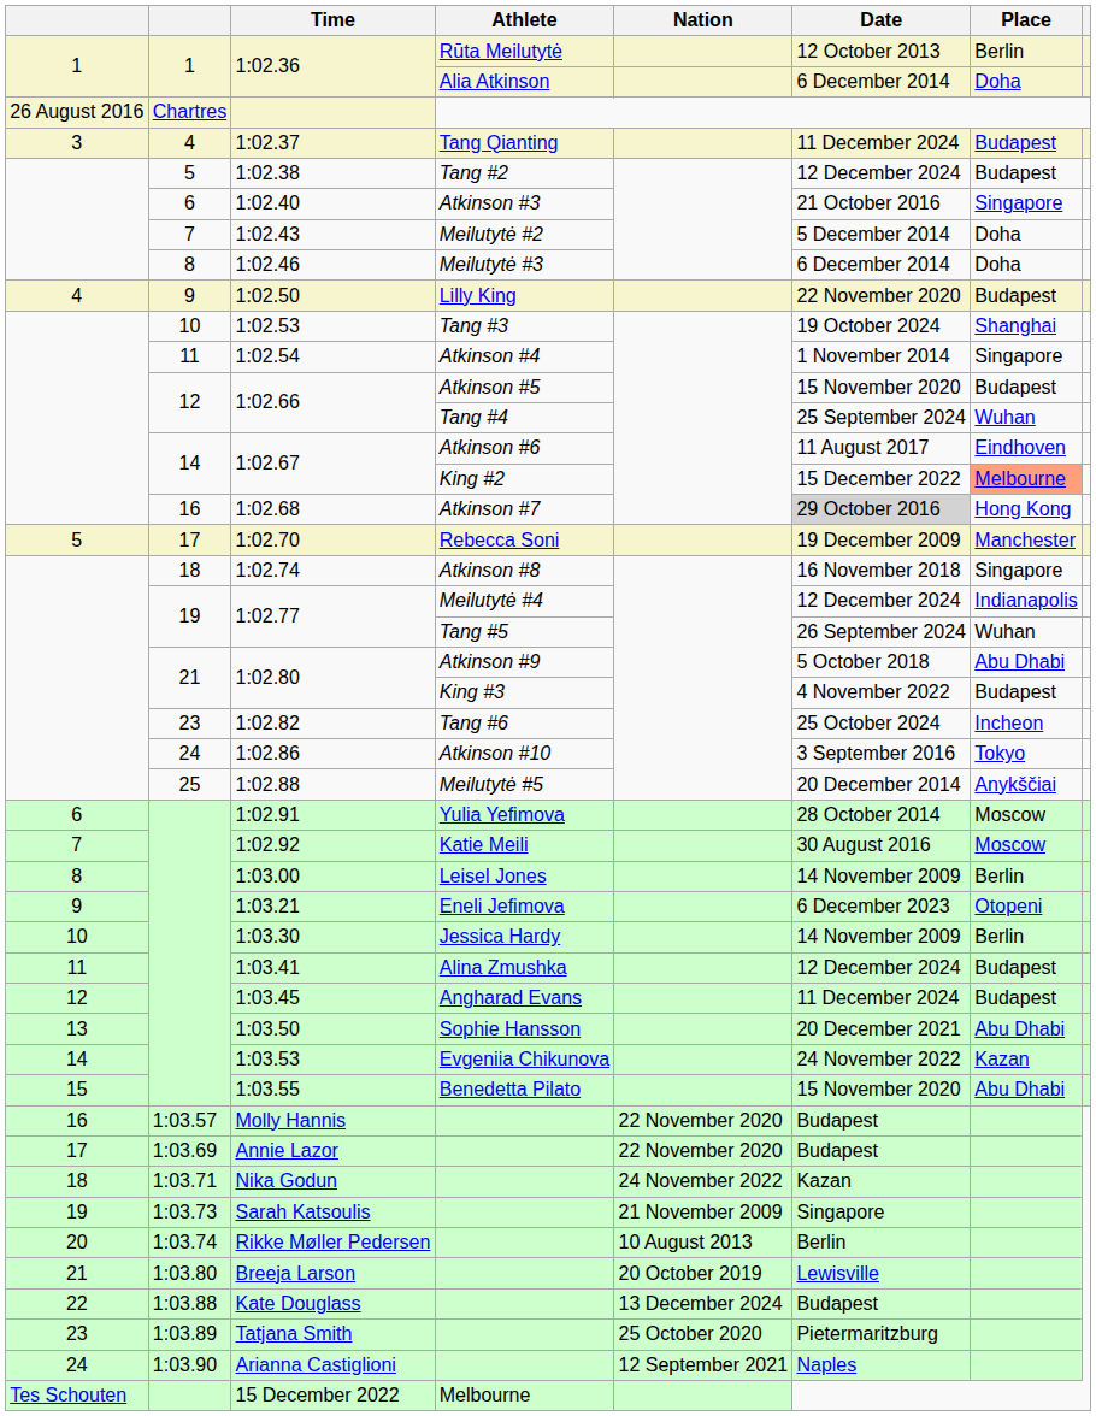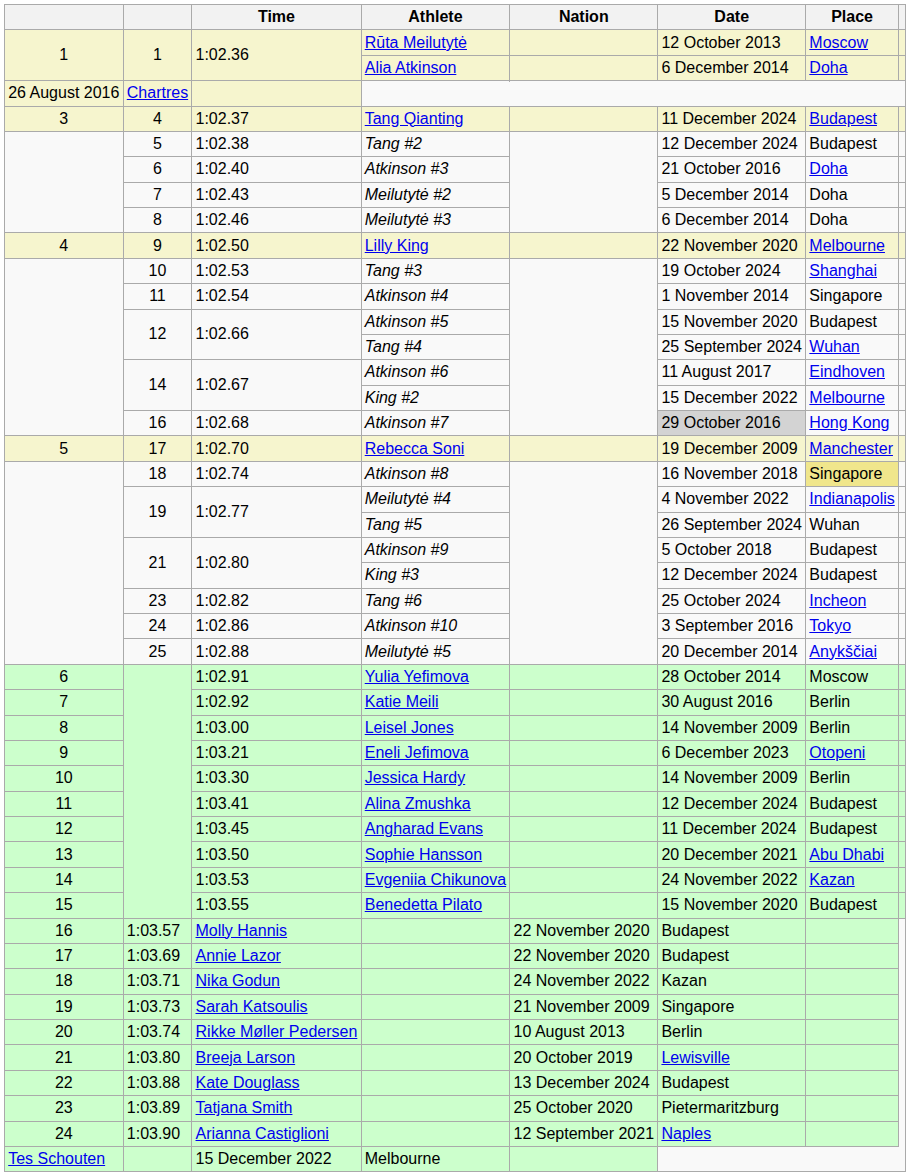 <table class="wikitable sortable">
 <tr>
 <th></th>
 <th></th>
 <th>Time</th>
 <th>Athlete</th>
 <th>Nation</th>
 <th>Date</th>
 <th>Place</th>
 <th class="unsortable"></th>
 </tr>
 <tr bgcolor=f6F5CE>
 <td rowspan="3" align=center>1</td>
 <td rowspan="3" align=center>1</td>
 <td rowspan="3">1:02.36</td>
 <td><a href='#'>Rūta Meilutytė</a></td>
 <td></td>
 <td>12 October 2013</td>
-<td>Berlin</td>
+<td><a href='#'>Moscow</a></td>
 <td></td>
 </tr>
 <tr>
 </tr>
 <tr bgcolor=f6F5CE>
 <td rowspan="2"><a href='#'>Alia Atkinson</a></td>
 <td rowspan="2"></td>
 <td>6 December 2014</td>
 <td><a href='#'>Doha</a></td>
 <td></td>
 </tr>
 <tr>
 </tr>
 <tr bgcolor=f6F5CE>
 <td>26 August 2016</td>
 <td><a href='#'>Chartres</a></td>
 <td></td>
 </tr>
 <tr>
 </tr>
 <tr bgcolor=f6F5CE>
 <td align=center>3</td>
 <td align=center>4</td>
 <td>1:02.37</td>
 <td><a href='#'>Tang Qianting</a></td>
 <td></td>
 <td>11 December 2024</td>
 <td><a href='#'>Budapest</a></td>
 <td></td>
 </tr>
 <tr>
 <td rowspan="4"></td>
 <td align=center>5</td>
 <td>1:02.38</td>
 <td><em>Tang #2</em></td>
 <td rowspan="4"></td>
 <td>12 December 2024</td>
 <td>Budapest</td>
 <td></td>
 </tr>
 <tr>
 <td align=center>6</td>
 <td>1:02.40</td>
 <td><em>Atkinson #3</em></td>
 <td>21 October 2016</td>
-<td><a href='#'>Singapore</a></td>
+<td><a href='#'>Doha</a></td>
 <td></td>
 </tr>
 <tr>
 <td align=center>7</td>
 <td>1:02.43</td>
 <td><em>Meilutytė #2</em></td>
 <td>5 December 2014</td>
 <td>Doha</td>
 <td></td>
 </tr>
 <tr>
 <td align=center>8</td>
 <td>1:02.46</td>
 <td><em>Meilutytė #3</em></td>
 <td>6 December 2014</td>
 <td>Doha</td>
 <td></td>
 </tr>
 <tr>
 </tr>
 <tr bgcolor=f6F5CE>
 <td align=center>4</td>
 <td align=center>9</td>
 <td>1:02.50</td>
 <td><a href='#'>Lilly King</a></td>
 <td></td>
 <td>22 November 2020</td>
-<td>Budapest</td>
+<td><a href='#'>Melbourne</a></td>
 <td></td>
 </tr>
 <tr>
 <td rowspan="7"></td>
 <td align=center>10</td>
 <td>1:02.53</td>
 <td><em>Tang #3</em></td>
 <td rowspan="7"></td>
 <td>19 October 2024</td>
 <td><a href='#'>Shanghai</a></td>
 <td></td>
 </tr>
 <tr>
 <td align=center>11</td>
 <td>1:02.54</td>
 <td><em>Atkinson #4</em></td>
 <td>1 November 2014</td>
 <td>Singapore</td>
 <td></td>
 </tr>
 <tr>
 <td rowspan="2" align=center>12</td>
 <td rowspan="2">1:02.66</td>
 <td><em>Atkinson #5</em></td>
 <td>15 November 2020</td>
 <td>Budapest</td>
 <td></td>
 </tr>
 <tr>
 <td><em>Tang #4</em></td>
 <td>25 September 2024</td>
 <td><a href='#'>Wuhan</a></td>
 <td></td>
 </tr>
 <tr>
 <td rowspan="2" align=center>14</td>
 <td rowspan="2">1:02.67</td>
 <td><em>Atkinson #6</em></td>
 <td>11 August 2017</td>
 <td><a href='#'>Eindhoven</a></td>
 <td></td>
 </tr>
 <tr>
 <td><em>King #2</em></td>
 <td>15 December 2022</td>
-<td style="background: lightsalmon;"><a href='#'>Melbourne</a></td>
+<td><a href='#'>Melbourne</a></td>
 <td></td>
 </tr>
 <tr>
 <td align=center>16</td>
 <td>1:02.68</td>
 <td><em>Atkinson #7</em></td>
 <td style="background: lightgrey;">29 October 2016</td>
 <td><a href='#'>Hong Kong</a></td>
 <td></td>
 </tr>
 <tr>
 </tr>
 <tr bgcolor=f6F5CE>
 <td align=center>5</td>
 <td align=center>17</td>
 <td>1:02.70</td>
 <td><a href='#'>Rebecca Soni</a></td>
 <td></td>
 <td>19 December 2009</td>
 <td><a href='#'>Manchester</a></td>
 <td></td>
 </tr>
 <tr>
 <td rowspan="8"></td>
 <td align=center>18</td>
 <td>1:02.74</td>
 <td><em>Atkinson #8</em></td>
 <td rowspan="8"></td>
 <td>16 November 2018</td>
-<td>Singapore</td>
+<td style="background: khaki;">Singapore</td>
 <td></td>
 </tr>
 <tr>
 <td rowspan="2" align=center>19</td>
 <td rowspan="2">1:02.77</td>
 <td><em>Meilutytė #4</em></td>
-<td>12 December 2024</td>
+<td>4 November 2022</td>
 <td><a href='#'>Indianapolis</a></td>
 <td></td>
 </tr>
 <tr>
 <td><em>Tang #5</em></td>
 <td>26 September 2024</td>
 <td>Wuhan</td>
 <td></td>
 </tr>
 <tr>
 <td rowspan="2" align=center>21</td>
 <td rowspan="2">1:02.80</td>
 <td><em>Atkinson #9</em></td>
 <td>5 October 2018</td>
-<td><a href='#'>Abu Dhabi</a></td>
+<td>Budapest</td>
 <td></td>
 </tr>
 <tr>
 <td><em>King #3</em></td>
-<td>4 November 2022</td>
+<td>12 December 2024</td>
 <td>Budapest</td>
 <td></td>
 </tr>
 <tr>
 <td align=center>23</td>
 <td>1:02.82</td>
 <td><em>Tang #6</em></td>
 <td>25 October 2024</td>
 <td><a href='#'>Incheon</a></td>
 <td></td>
 </tr>
 <tr>
 <td align=center>24</td>
 <td>1:02.86</td>
 <td><em>Atkinson #10</em></td>
 <td>3 September 2016</td>
 <td><a href='#'>Tokyo</a></td>
 <td></td>
 </tr>
 <tr>
 <td align=center>25</td>
 <td>1:02.88</td>
 <td><em>Meilutytė #5</em></td>
 <td>20 December 2014</td>
 <td><a href='#'>Anykščiai</a></td>
 <td></td>
 </tr>
 <tr>
 </tr>
 <tr bgcolor=CCFFCC>
 <td align=center>6</td>
 <td rowspan="20"></td>
 <td>1:02.91</td>
 <td><a href='#'>Yulia Yefimova</a></td>
 <td></td>
 <td>28 October 2014</td>
 <td>Moscow</td>
 <td></td>
 </tr>
 <tr>
 </tr>
 <tr bgcolor=CCFFCC>
 <td align=center>7</td>
 <td>1:02.92</td>
 <td><a href='#'>Katie Meili</a></td>
 <td></td>
 <td>30 August 2016</td>
-<td><a href='#'>Moscow</a></td>
+<td>Berlin</td>
 <td></td>
 </tr>
 <tr>
 </tr>
 <tr bgcolor=CCFFCC>
 <td align=center>8</td>
 <td>1:03.00</td>
 <td><a href='#'>Leisel Jones</a></td>
 <td></td>
 <td>14 November 2009</td>
 <td>Berlin</td>
 <td></td>
 </tr>
 <tr>
 </tr>
 <tr bgcolor=CCFFCC>
 <td align=center>9</td>
 <td>1:03.21</td>
 <td><a href='#'>Eneli Jefimova</a></td>
 <td></td>
 <td>6 December 2023</td>
 <td><a href='#'>Otopeni</a></td>
 <td></td>
 </tr>
 <tr>
 </tr>
 <tr bgcolor=CCFFCC>
 <td align=center>10</td>
 <td>1:03.30</td>
 <td><a href='#'>Jessica Hardy</a></td>
 <td></td>
 <td>14 November 2009</td>
 <td>Berlin</td>
 <td></td>
 </tr>
 <tr>
 </tr>
 <tr bgcolor=CCFFCC>
 <td align=center>11</td>
 <td>1:03.41</td>
 <td><a href='#'>Alina Zmushka</a></td>
 <td></td>
 <td>12 December 2024</td>
 <td>Budapest</td>
 <td></td>
 </tr>
 <tr>
 </tr>
 <tr bgcolor=CCFFCC>
 <td align=center>12</td>
 <td>1:03.45</td>
 <td><a href='#'>Angharad Evans</a></td>
 <td></td>
 <td>11 December 2024</td>
 <td>Budapest</td>
 <td></td>
 </tr>
 <tr>
 </tr>
 <tr bgcolor=CCFFCC>
 <td align=center>13</td>
 <td>1:03.50</td>
 <td><a href='#'>Sophie Hansson</a></td>
 <td></td>
 <td>20 December 2021</td>
 <td><a href='#'>Abu Dhabi</a></td>
 <td></td>
 </tr>
 <tr>
 </tr>
 <tr bgcolor=CCFFCC>
 <td align=center>14</td>
 <td>1:03.53</td>
 <td><a href='#'>Evgeniia Chikunova</a></td>
 <td></td>
 <td>24 November 2022</td>
 <td><a href='#'>Kazan</a></td>
 <td></td>
 </tr>
 <tr>
 </tr>
 <tr bgcolor=CCFFCC>
 <td align=center>15</td>
 <td>1:03.55</td>
 <td><a href='#'>Benedetta Pilato</a></td>
 <td></td>
 <td>15 November 2020</td>
-<td><a href='#'>Abu Dhabi</a></td>
+<td>Budapest</td>
 <td></td>
 </tr>
 <tr>
 </tr>
 <tr bgcolor=CCFFCC>
 <td align=center>16</td>
 <td>1:03.57</td>
 <td><a href='#'>Molly Hannis</a></td>
 <td></td>
 <td>22 November 2020</td>
 <td>Budapest</td>
 <td></td>
 </tr>
 <tr>
 </tr>
 <tr bgcolor=CCFFCC>
 <td align=center>17</td>
 <td>1:03.69</td>
 <td><a href='#'>Annie Lazor</a></td>
 <td></td>
 <td>22 November 2020</td>
 <td>Budapest</td>
 <td></td>
 </tr>
 <tr>
 </tr>
 <tr bgcolor=CCFFCC>
 <td align=center>18</td>
 <td>1:03.71</td>
 <td><a href='#'>Nika Godun</a></td>
 <td></td>
 <td>24 November 2022</td>
 <td>Kazan</td>
 <td></td>
 </tr>
 <tr>
 </tr>
 <tr bgcolor=CCFFCC>
 <td align=center>19</td>
 <td>1:03.73</td>
 <td><a href='#'>Sarah Katsoulis</a></td>
 <td></td>
 <td>21 November 2009</td>
 <td>Singapore</td>
 <td></td>
 </tr>
 <tr>
 </tr>
 <tr bgcolor=CCFFCC>
 <td align=center>20</td>
 <td>1:03.74</td>
 <td><a href='#'>Rikke Møller Pedersen</a></td>
 <td></td>
 <td>10 August 2013</td>
 <td>Berlin</td>
 <td></td>
 </tr>
 <tr>
 </tr>
 <tr bgcolor=CCFFCC>
 <td align=center>21</td>
 <td>1:03.80</td>
 <td><a href='#'>Breeja Larson</a></td>
 <td></td>
 <td>20 October 2019</td>
 <td><a href='#'>Lewisville</a></td>
 <td></td>
 </tr>
 <tr>
 </tr>
 <tr bgcolor=CCFFCC>
 <td align=center>22</td>
 <td>1:03.88</td>
 <td><a href='#'>Kate Douglass</a></td>
 <td></td>
 <td>13 December 2024</td>
 <td>Budapest</td>
 <td></td>
 </tr>
 <tr>
 </tr>
 <tr bgcolor=CCFFCC>
 <td align=center>23</td>
 <td>1:03.89</td>
 <td><a href='#'>Tatjana Smith</a></td>
 <td></td>
 <td>25 October 2020</td>
 <td>Pietermaritzburg</td>
 <td></td>
 </tr>
 <tr>
 </tr>
 <tr bgcolor=CCFFCC>
 <td rowspan="2" align=center>24</td>
 <td rowspan="2">1:03.90</td>
 <td><a href='#'>Arianna Castiglioni</a></td>
 <td></td>
 <td>12 September 2021</td>
 <td><a href='#'>Naples</a></td>
 <td></td>
 </tr>
 <tr>
 </tr>
 <tr bgcolor=CCFFCC>
 <td><a href='#'>Tes Schouten</a></td>
 <td></td>
 <td>15 December 2022</td>
 <td>Melbourne</td>
 <td></td>
 </tr>
 </table>
